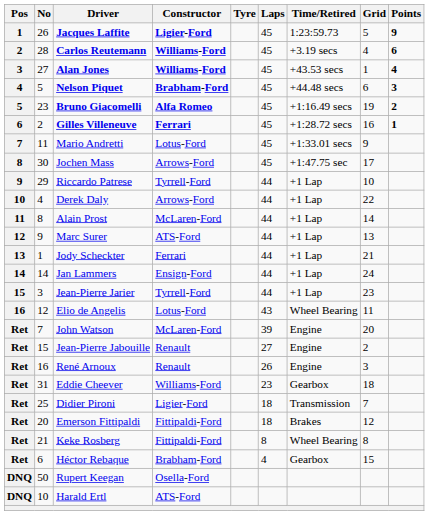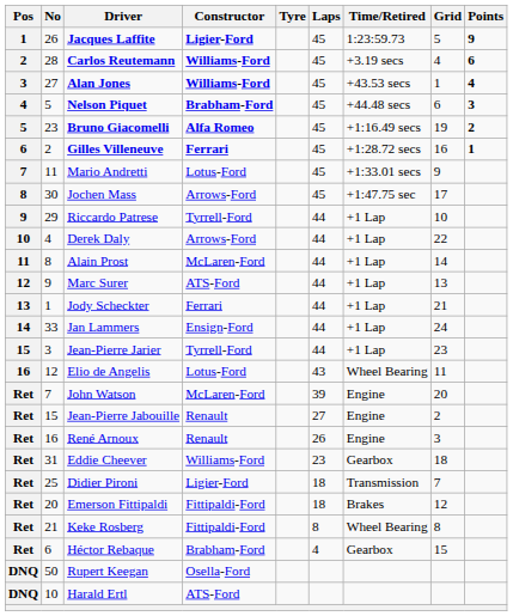 <table class="wikitable" style="font-size: 95%;">
 <tr>
 <th>Pos</th>
 <th>No</th>
 <th>Driver</th>
 <th>Constructor</th>
 <th>Tyre</th>
 <th>Laps</th>
 <th>Time/Retired</th>
 <th>Grid</th>
 <th>Points</th>
 </tr>
 <tr>
 <th>1</th>
 <td>26</td>
 <td> <strong><a href='#'>Jacques Laffite</a></strong></td>
 <td><strong><a href='#'>Ligier</a>-<a href='#'>Ford</a></strong></td>
 <td></td>
 <td>45</td>
 <td>1:23:59.73</td>
 <td>5</td>
 <td><strong>9</strong></td>
 </tr>
 <tr>
 <th>2</th>
 <td>28</td>
 <td> <strong><a href='#'>Carlos Reutemann</a></strong></td>
 <td><strong><a href='#'>Williams</a>-<a href='#'>Ford</a></strong></td>
 <td></td>
 <td>45</td>
 <td>+3.19 secs</td>
 <td>4</td>
 <td><strong>6</strong></td>
 </tr>
 <tr>
 <th>3</th>
 <td>27</td>
 <td> <strong><a href='#'>Alan Jones</a></strong></td>
 <td><strong><a href='#'>Williams</a>-<a href='#'>Ford</a></strong></td>
 <td></td>
 <td>45</td>
 <td>+43.53 secs</td>
 <td>1</td>
 <td><strong>4</strong></td>
 </tr>
 <tr>
 <th>4</th>
 <td>5</td>
 <td> <strong><a href='#'>Nelson Piquet</a></strong></td>
 <td><strong><a href='#'>Brabham</a>-<a href='#'>Ford</a></strong></td>
 <td></td>
 <td>45</td>
 <td>+44.48 secs</td>
 <td>6</td>
 <td><strong>3</strong></td>
 </tr>
 <tr>
 <th>5</th>
 <td>23</td>
 <td> <strong><a href='#'>Bruno Giacomelli</a></strong></td>
 <td><strong><a href='#'>Alfa Romeo</a></strong></td>
 <td></td>
 <td>45</td>
 <td>+1:16.49 secs</td>
 <td>19</td>
 <td><strong>2</strong></td>
 </tr>
 <tr>
 <th>6</th>
 <td>2</td>
 <td> <strong><a href='#'>Gilles Villeneuve</a></strong></td>
 <td><strong><a href='#'>Ferrari</a></strong></td>
 <td></td>
 <td>45</td>
 <td>+1:28.72 secs</td>
 <td>16</td>
 <td><strong>1</strong></td>
 </tr>
 <tr>
 <th>7</th>
 <td>11</td>
 <td> <a href='#'>Mario Andretti</a></td>
 <td><a href='#'>Lotus</a>-<a href='#'>Ford</a></td>
 <td></td>
 <td>45</td>
 <td>+1:33.01 secs</td>
 <td>9</td>
 <td></td>
 </tr>
 <tr>
 <th>8</th>
 <td>30</td>
 <td> <a href='#'>Jochen Mass</a></td>
 <td><a href='#'>Arrows</a>-<a href='#'>Ford</a></td>
 <td></td>
 <td>45</td>
 <td>+1:47.75 sec</td>
 <td>17</td>
 <td></td>
 </tr>
 <tr>
 <th>9</th>
 <td>29</td>
 <td> <a href='#'>Riccardo Patrese</a></td>
 <td><a href='#'>Tyrrell</a>-<a href='#'>Ford</a></td>
 <td></td>
 <td>44</td>
 <td>+1 Lap</td>
 <td>10</td>
 <td></td>
 </tr>
 <tr>
 <th>10</th>
 <td>4</td>
 <td> <a href='#'>Derek Daly</a></td>
 <td><a href='#'>Arrows</a>-<a href='#'>Ford</a></td>
 <td></td>
 <td>44</td>
 <td>+1 Lap</td>
 <td>22</td>
 <td></td>
 </tr>
 <tr>
 <th>11</th>
 <td>8</td>
 <td> <a href='#'>Alain Prost</a></td>
 <td><a href='#'>McLaren</a>-<a href='#'>Ford</a></td>
 <td></td>
 <td>44</td>
 <td>+1 Lap</td>
 <td>14</td>
 <td></td>
 </tr>
 <tr>
 <th>12</th>
 <td>9</td>
 <td> <a href='#'>Marc Surer</a></td>
 <td><a href='#'>ATS</a>-<a href='#'>Ford</a></td>
 <td></td>
 <td>44</td>
 <td>+1 Lap</td>
 <td>13</td>
 <td></td>
 </tr>
 <tr>
 <th>13</th>
 <td>1</td>
 <td> <a href='#'>Jody Scheckter</a></td>
 <td><a href='#'>Ferrari</a></td>
 <td></td>
 <td>44</td>
 <td>+1 Lap</td>
 <td>21</td>
 <td></td>
 </tr>
 <tr>
 <th>14</th>
-<td>14</td>
+<td>33</td>
 <td> <a href='#'>Jan Lammers</a></td>
 <td><a href='#'>Ensign</a>-<a href='#'>Ford</a></td>
 <td></td>
 <td>44</td>
 <td>+1 Lap</td>
 <td>24</td>
 <td></td>
 </tr>
 <tr>
 <th>15</th>
 <td>3</td>
 <td> <a href='#'>Jean-Pierre Jarier</a></td>
 <td><a href='#'>Tyrrell</a>-<a href='#'>Ford</a></td>
 <td></td>
 <td>44</td>
 <td>+1 Lap</td>
 <td>23</td>
 <td></td>
 </tr>
 <tr>
 <th>16</th>
 <td>12</td>
 <td> <a href='#'>Elio de Angelis</a></td>
 <td><a href='#'>Lotus</a>-<a href='#'>Ford</a></td>
 <td></td>
 <td>43</td>
 <td>Wheel Bearing</td>
 <td>11</td>
 <td></td>
 </tr>
 <tr>
 <th>Ret</th>
 <td>7</td>
 <td> <a href='#'>John Watson</a></td>
 <td><a href='#'>McLaren</a>-<a href='#'>Ford</a></td>
 <td></td>
 <td>39</td>
 <td>Engine</td>
 <td>20</td>
 <td></td>
 </tr>
 <tr>
 <th>Ret</th>
 <td>15</td>
 <td> <a href='#'>Jean-Pierre Jabouille</a></td>
 <td><a href='#'>Renault</a></td>
 <td></td>
 <td>27</td>
 <td>Engine</td>
 <td>2</td>
 <td></td>
 </tr>
 <tr>
 <th>Ret</th>
 <td>16</td>
 <td> <a href='#'>René Arnoux</a></td>
 <td><a href='#'>Renault</a></td>
 <td></td>
 <td>26</td>
 <td>Engine</td>
 <td>3</td>
 <td></td>
 </tr>
 <tr>
 <th>Ret</th>
 <td>31</td>
 <td> <a href='#'>Eddie Cheever</a></td>
 <td><a href='#'>Williams</a>-<a href='#'>Ford</a></td>
 <td></td>
 <td>23</td>
 <td>Gearbox</td>
 <td>18</td>
 <td></td>
 </tr>
 <tr>
 <th>Ret</th>
 <td>25</td>
 <td> <a href='#'>Didier Pironi</a></td>
 <td><a href='#'>Ligier</a>-<a href='#'>Ford</a></td>
 <td></td>
 <td>18</td>
 <td>Transmission</td>
 <td>7</td>
 <td></td>
 </tr>
 <tr>
 <th>Ret</th>
 <td>20</td>
 <td> <a href='#'>Emerson Fittipaldi</a></td>
 <td><a href='#'>Fittipaldi</a>-<a href='#'>Ford</a></td>
 <td></td>
 <td>18</td>
 <td>Brakes</td>
 <td>12</td>
 <td></td>
 </tr>
 <tr>
 <th>Ret</th>
 <td>21</td>
 <td> <a href='#'>Keke Rosberg</a></td>
 <td><a href='#'>Fittipaldi</a>-<a href='#'>Ford</a></td>
 <td></td>
 <td>8</td>
 <td>Wheel Bearing</td>
 <td>8</td>
 <td></td>
 </tr>
 <tr>
 <th>Ret</th>
 <td>6</td>
 <td> <a href='#'>Héctor Rebaque</a></td>
 <td><a href='#'>Brabham</a>-<a href='#'>Ford</a></td>
 <td></td>
 <td>4</td>
 <td>Gearbox</td>
 <td>15</td>
 <td></td>
 </tr>
 <tr>
 <th>DNQ</th>
 <td>50</td>
 <td> <a href='#'>Rupert Keegan</a></td>
 <td><a href='#'>Osella</a>-<a href='#'>Ford</a></td>
 <td></td>
 <td></td>
 <td></td>
 <td></td>
 <td></td>
 </tr>
 <tr>
 <th>DNQ</th>
 <td>10</td>
 <td> <a href='#'>Harald Ertl</a></td>
 <td><a href='#'>ATS</a>-<a href='#'>Ford</a></td>
 <td></td>
 <td></td>
 <td></td>
 <td></td>
 <td></td>
 </tr>
 <tr>
 <th colspan="9"></th>
 </tr>
 </table>
